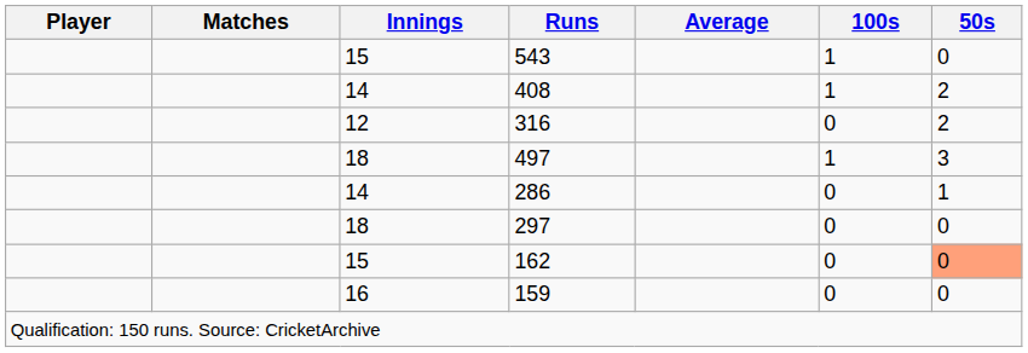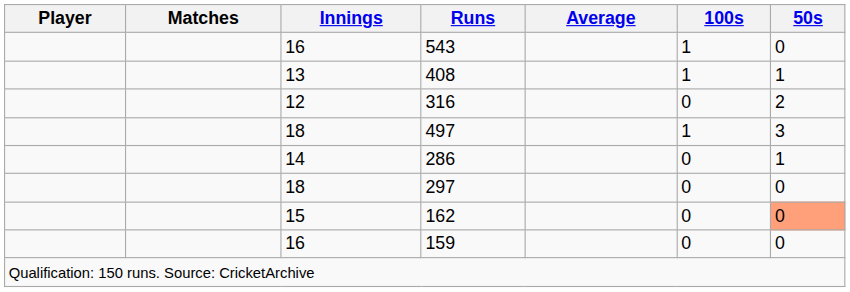 <table class="wikitable sortable" style="width:60%;">
 <tr>
 <th>Player</th>
 <th>Matches</th>
 <th><a href='#'>Innings</a></th>
 <th><a href='#'>Runs</a></th>
 <th><a href='#'>Average</a></th>
 <th><a href='#'>100s</a></th>
 <th><a href='#'>50s</a></th>
 </tr>
 <tr>
 <td></td>
 <td></td>
-<td>15</td>
+<td>16</td>
 <td>543</td>
 <td></td>
 <td>1</td>
 <td>0</td>
 </tr>
 <tr>
 <td></td>
 <td></td>
-<td>14</td>
+<td>13</td>
 <td>408</td>
 <td></td>
 <td>1</td>
-<td>2</td>
+<td>1</td>
 </tr>
 <tr>
 <td></td>
 <td></td>
 <td>12</td>
 <td>316</td>
 <td></td>
 <td>0</td>
 <td>2</td>
 </tr>
 <tr>
 <td></td>
 <td></td>
 <td>18</td>
 <td>497</td>
 <td></td>
 <td>1</td>
 <td>3</td>
 </tr>
 <tr>
 <td></td>
 <td></td>
 <td>14</td>
 <td>286</td>
 <td></td>
 <td>0</td>
 <td>1</td>
 </tr>
 <tr>
 <td></td>
 <td></td>
 <td>18</td>
 <td>297</td>
 <td></td>
 <td>0</td>
 <td>0</td>
 </tr>
 <tr>
 <td></td>
 <td></td>
 <td>15</td>
 <td>162</td>
 <td></td>
 <td>0</td>
 <td style="background: lightsalmon;">0</td>
 </tr>
 <tr>
 <td></td>
 <td></td>
 <td>16</td>
 <td>159</td>
 <td></td>
 <td>0</td>
 <td>0</td>
 </tr>
 <tr class="unsortable">
 <td colspan="8"><small>Qualification: 150 runs.  Source: CricketArchive</small></td>
 </tr>
 </table>
